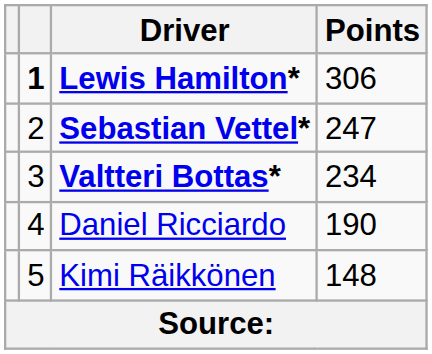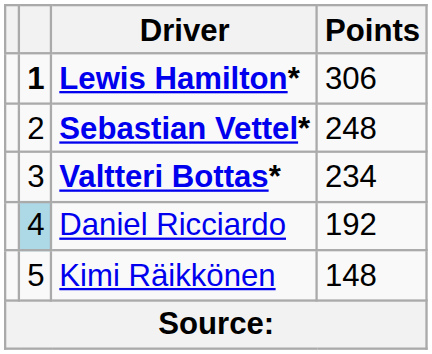 <table class="wikitable" style="font-size: 85%;">
 <tr>
 <th></th>
 <th></th>
 <th>Driver</th>
 <th>Points</th>
 </tr>
 <tr>
 <td align="left"></td>
 <td align="center"><strong>1</strong></td>
 <td> <strong><a href='#'>Lewis Hamilton</a>*</strong></td>
 <td align="left">306</td>
 </tr>
 <tr>
 <td align="left"></td>
 <td align="center">2</td>
 <td> <strong><a href='#'>Sebastian Vettel</a>*</strong></td>
-<td align="left">247</td>
+<td align="left">248</td>
 </tr>
 <tr>
 <td align="left"></td>
 <td align="center">3</td>
 <td> <strong><a href='#'>Valtteri Bottas</a>*</strong></td>
 <td align="left">234</td>
 </tr>
 <tr>
 <td align="left"></td>
-<td align="center">4</td>
+<td align="center" style="background: lightblue;">4</td>
 <td> <a href='#'>Daniel Ricciardo</a></td>
-<td align="left">190</td>
+<td align="left">192</td>
 </tr>
 <tr>
 <td align="left"></td>
 <td align="center">5</td>
 <td> <a href='#'>Kimi Räikkönen</a></td>
 <td align="left">148</td>
 </tr>
 <tr>
 <th colspan=4>Source: </th>
 </tr>
 </table>
